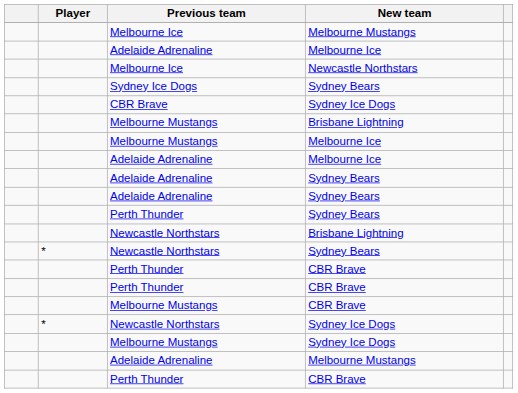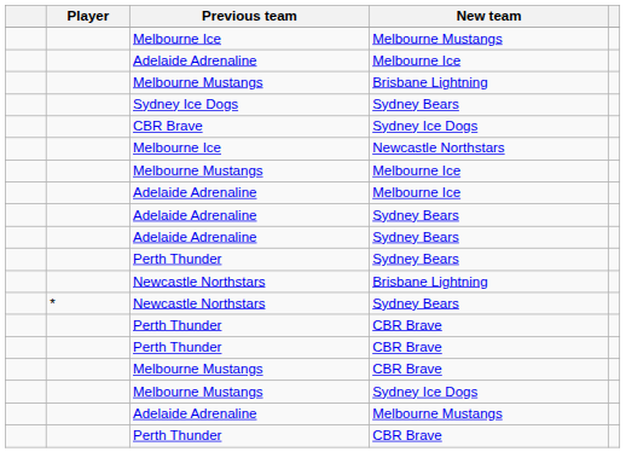 <table class="sortable wikitable" width=80% font-size=90%>
 <tr>
 <th width=40></th>
 <th>Player</th>
 <th>Previous team</th>
 <th>New team</th>
 <th class="unsortable"></th>
 </tr>
 <tr>
 </tr>
 <tr>
 <td align="center"></td>
 <td></td>
 <td><a href='#'>Melbourne Ice</a></td>
 <td><a href='#'>Melbourne Mustangs</a></td>
 <td></td>
 </tr>
 <tr>
 <td align="center"></td>
 <td></td>
 <td><a href='#'>Adelaide Adrenaline</a></td>
 <td><a href='#'>Melbourne Ice</a></td>
 <td></td>
 </tr>
 <tr>
 <td align="center"></td>
 <td></td>
-<td><a href='#'>Melbourne Ice</a></td>
-<td><a href='#'>Newcastle Northstars</a></td>
+<td><a href='#'>Melbourne Mustangs</a></td>
+<td><a href='#'>Brisbane Lightning</a></td>
 <td></td>
 </tr>
 <tr>
 <td align="center"></td>
 <td></td>
 <td><a href='#'>Sydney Ice Dogs</a></td>
 <td><a href='#'>Sydney Bears</a></td>
 <td></td>
 </tr>
 <tr>
 <td align="center"></td>
 <td></td>
 <td><a href='#'>CBR Brave</a></td>
 <td><a href='#'>Sydney Ice Dogs</a></td>
 <td></td>
 </tr>
 <tr>
 <td align="center"></td>
 <td></td>
-<td><a href='#'>Melbourne Mustangs</a></td>
-<td><a href='#'>Brisbane Lightning</a></td>
+<td><a href='#'>Melbourne Ice</a></td>
+<td><a href='#'>Newcastle Northstars</a></td>
 <td></td>
 </tr>
 <tr>
 <td align="center"></td>
 <td></td>
 <td><a href='#'>Melbourne Mustangs</a></td>
 <td><a href='#'>Melbourne Ice</a></td>
 <td></td>
 </tr>
 <tr>
 <td align="center"></td>
 <td></td>
 <td><a href='#'>Adelaide Adrenaline</a></td>
 <td><a href='#'>Melbourne Ice</a></td>
 <td></td>
 </tr>
 <tr>
 <td align="center"></td>
 <td></td>
 <td><a href='#'>Adelaide Adrenaline</a></td>
 <td><a href='#'>Sydney Bears</a></td>
 <td></td>
 </tr>
 <tr>
 <td align="center"></td>
 <td></td>
 <td><a href='#'>Adelaide Adrenaline</a></td>
 <td><a href='#'>Sydney Bears</a></td>
 <td></td>
 </tr>
 <tr>
 <td align="center"></td>
 <td></td>
 <td><a href='#'>Perth Thunder</a></td>
 <td><a href='#'>Sydney Bears</a></td>
 <td></td>
 </tr>
 <tr>
 <td align="center"></td>
 <td></td>
 <td><a href='#'>Newcastle Northstars</a></td>
 <td><a href='#'>Brisbane Lightning</a></td>
 <td></td>
 </tr>
 <tr>
 <td align="center"></td>
 <td>*</td>
 <td><a href='#'>Newcastle Northstars</a></td>
 <td><a href='#'>Sydney Bears</a></td>
 <td></td>
 </tr>
 <tr>
 <td align="center"></td>
 <td></td>
 <td><a href='#'>Perth Thunder</a></td>
 <td><a href='#'>CBR Brave</a></td>
 <td></td>
 </tr>
 <tr>
 <td align="center"></td>
 <td></td>
 <td><a href='#'>Perth Thunder</a></td>
 <td><a href='#'>CBR Brave</a></td>
 <td></td>
 </tr>
 <tr>
 <td align="center"></td>
 <td></td>
 <td><a href='#'>Melbourne Mustangs</a></td>
 <td><a href='#'>CBR Brave</a></td>
 <td></td>
 </tr>
 <tr>
 <td align="center"></td>
-<td>*</td>
-<td><a href='#'>Newcastle Northstars</a></td>
-<td><a href='#'>Sydney Ice Dogs</a></td>
-<td></td>
-</tr>
-<tr>
-<td align="center"></td>
 <td></td>
 <td><a href='#'>Melbourne Mustangs</a></td>
 <td><a href='#'>Sydney Ice Dogs</a></td>
 <td></td>
 </tr>
 <tr>
 <td align="center"></td>
 <td></td>
 <td><a href='#'>Adelaide Adrenaline</a></td>
 <td><a href='#'>Melbourne Mustangs</a></td>
 <td></td>
 </tr>
 <tr>
 <td align="center"></td>
 <td></td>
 <td><a href='#'>Perth Thunder</a></td>
 <td><a href='#'>CBR Brave</a></td>
 <td></td>
 </tr>
 </table>
